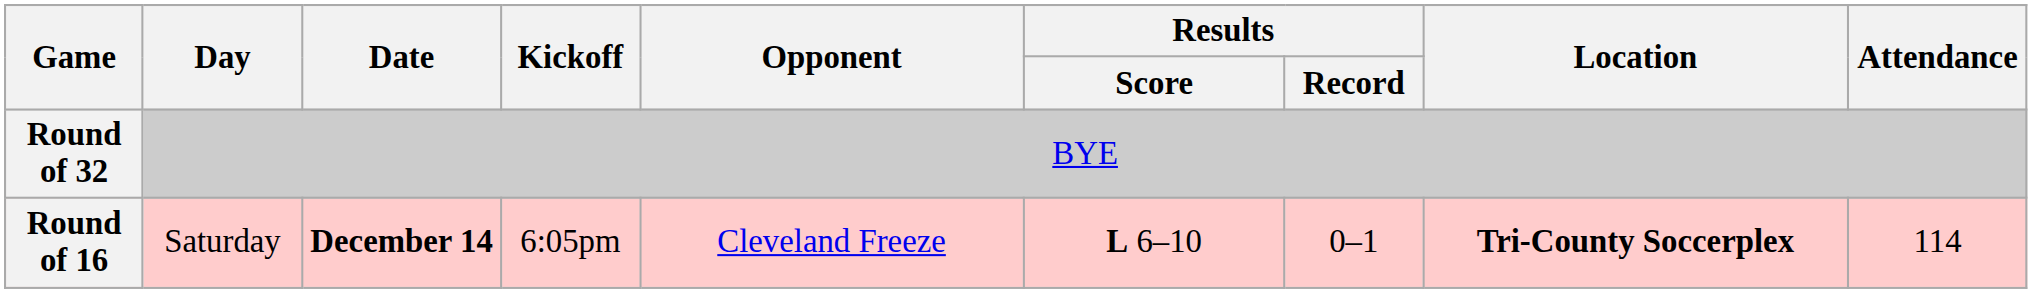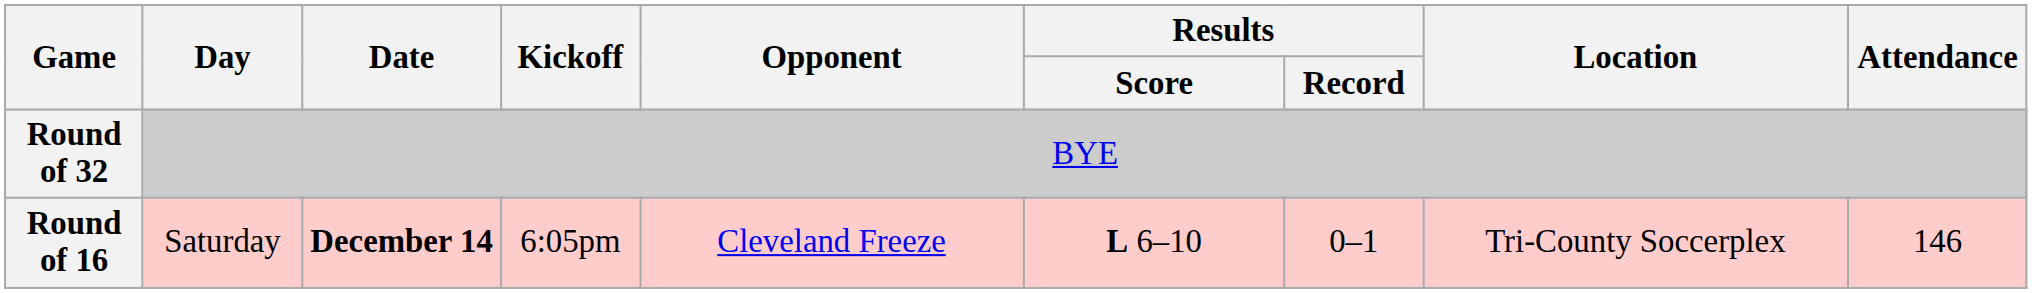 <table class="wikitable">
 <tr>
 <th rowspan="2" width="60">Game</th>
 <th rowspan="2" width="70">Day</th>
 <th rowspan="2" width="90">Date</th>
 <th rowspan="2" width="60">Kickoff</th>
 <th rowspan="2" width="180">Opponent</th>
 <th colspan="2" width="180">Results</th>
 <th rowspan="2" width="200">Location</th>
 <th rowspan="2" width="80">Attendance</th>
 </tr>
 <tr>
 <th width="120">Score</th>
 <th width="60">Record</th>
 </tr>
 <tr align="center" bgcolor="#CCCCCC">
 <th>Round of 32</th>
 <td colSpan=8><a href='#'>BYE</a></td>
 </tr>
 <tr align="center" bgcolor="#FFCCCC">
 <th>Round of 16</th>
 <td>Saturday</td>
 <td><strong>December 14</strong></td>
 <td>6:05pm</td>
 <td><a href='#'>Cleveland Freeze</a></td>
 <td><strong>L</strong> 6–10</td>
 <td>0–1</td>
-<td><strong>Tri-County Soccerplex</strong></td>
-<td>114</td>
+<td>Tri-County Soccerplex</td>
+<td>146</td>
 </tr>
 </table>
